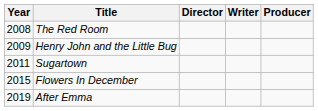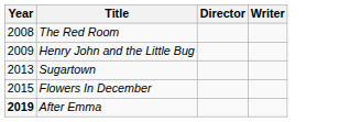 <table class="wikitable plainrowheaders">
 <tr>
 <th scope="col">Year</th>
 <th scope="col">Title</th>
 <th>Director</th>
 <th>Writer</th>
-<th>Producer</th>
 </tr>
 <tr>
 <td>2008</td>
 <td><em>The Red Room</em></td>
-<td></td>
 <td></td>
 <td></td>
 </tr>
 <tr>
 <td>2009</td>
 <td><em>Henry John and the Little Bug</em></td>
 <td></td>
 <td></td>
-<td></td>
 </tr>
 <tr>
-<td>2011</td>
+<td>2013</td>
 <td><em>Sugartown</em></td>
-<td></td>
 <td></td>
 <td></td>
 </tr>
 <tr>
 <td>2015</td>
 <td><em>Flowers In December</em></td>
 <td></td>
 <td></td>
-<td></td>
 </tr>
 <tr>
-<td>2019</td>
+<td><strong>2019</strong></td>
 <td><em>After Emma</em></td>
-<td></td>
 <td></td>
 <td></td>
 </tr>
 </table>
